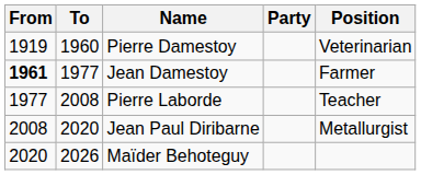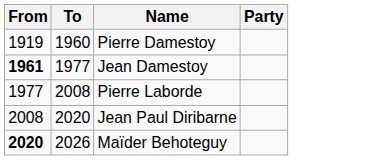 <table class="wikitable">
 <tr>
 <th>From</th>
 <th>To</th>
 <th>Name</th>
 <th>Party</th>
-<th>Position</th>
 </tr>
 <tr>
 <td>1919</td>
 <td>1960</td>
 <td>Pierre Damestoy</td>
 <td></td>
-<td>Veterinarian</td>
 </tr>
 <tr>
 <td><strong>1961</strong></td>
 <td>1977</td>
 <td>Jean Damestoy</td>
 <td></td>
-<td>Farmer</td>
 </tr>
 <tr>
 <td>1977</td>
 <td>2008</td>
 <td>Pierre Laborde</td>
 <td></td>
-<td>Teacher</td>
 </tr>
 <tr>
 <td>2008</td>
 <td>2020</td>
 <td>Jean Paul Diribarne</td>
 <td></td>
-<td>Metallurgist</td>
 </tr>
 <tr>
-<td>2020</td>
+<td><strong>2020</strong></td>
 <td>2026</td>
 <td>Maïder Behoteguy</td>
 <td></td>
-<td></td>
 </tr>
 </table>
